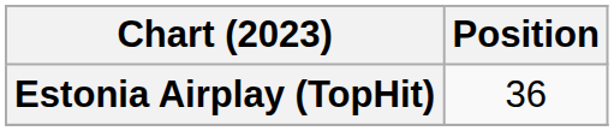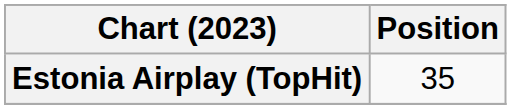 <table class="wikitable plainrowheaders" style="text-align:center">
 <tr>
 <th scope="col">Chart (2023)</th>
 <th scope="col">Position</th>
 </tr>
 <tr>
 <th scope="row">Estonia Airplay (TopHit)</th>
-<td>36</td>
+<td>35</td>
 </tr>
 <tr>
 </tr>
 </table>
